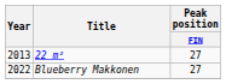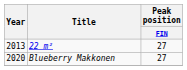 <table class="wikitable">
 <tr>
 <th align="center" rowspan="2" width="10">Year</th>
 <th align="center" rowspan="2" width="180">Title</th>
 <th align="center" colspan="1" width="20">Peak position</th>
 </tr>
 <tr>
 <th width="20"><small><a href='#'>FIN</a></small></th>
 </tr>
 <tr>
 <td>2013</td>
 <td><em><a href='#'>22 m²</a></em></td>
 <td style="text-align:center;">27</td>
 </tr>
 <tr>
-<td>2022</td>
+<td>2020</td>
 <td><em>Blueberry Makkonen</em></td>
 <td style="text-align:center;">27</td>
 </tr>
 <tr>
 </tr>
 </table>
